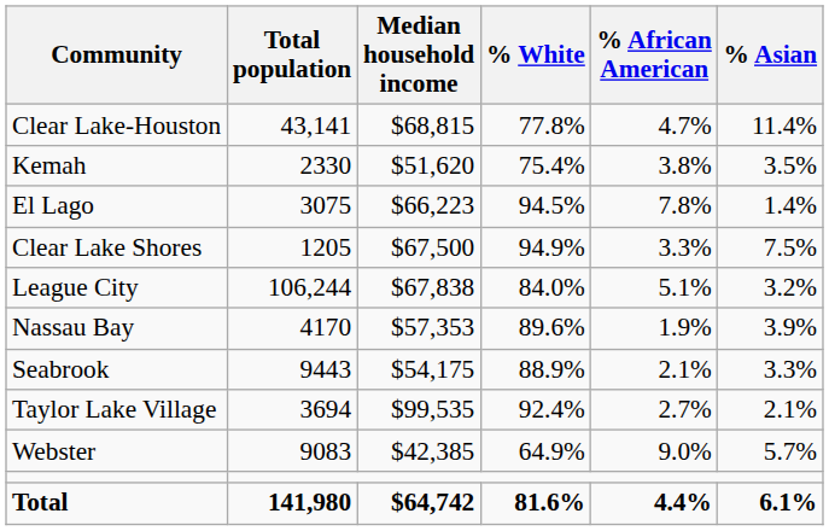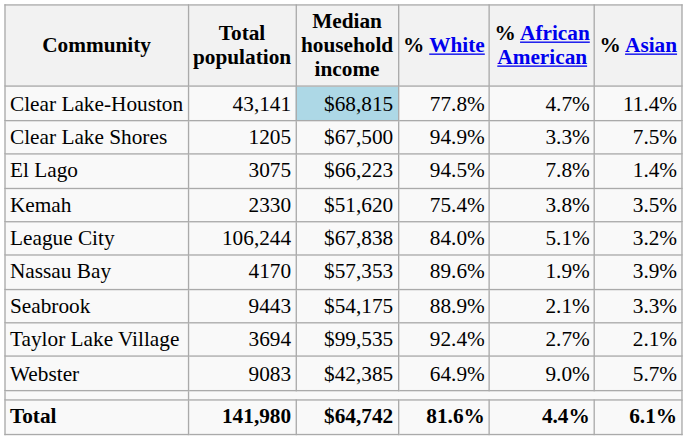 <table class="wikitable" style="float:right;"  border="1">
 <tr>
 <th>Community</th>
 <th>Total<br>population</th>
 <th>Median<br>household<br>income</th>
 <th>% <a href='#'>White</a></th>
 <th>% <a href='#'>African<br>American</a></th>
 <th>% <a href='#'>Asian</a></th>
 </tr>
 <tr>
 <td>Clear Lake-Houston</td>
 <td align="right">43,141</td>
-<td align="right">$68,815</td>
+<td align="right" style="background: lightblue;">$68,815</td>
 <td align="right">77.8%</td>
 <td align="right">4.7%</td>
 <td align="right">11.4%</td>
 </tr>
 <tr>
-<td>Kemah</td>
-<td align="right">2330</td>
-<td align="right">$51,620</td>
-<td align="right">75.4%</td>
-<td align="right">3.8%</td>
-<td align="right">3.5%</td>
+<td>Clear Lake Shores</td>
+<td align="right">1205</td>
+<td align="right">$67,500</td>
+<td align="right">94.9%</td>
+<td align="right">3.3%</td>
+<td align="right">7.5%</td>
 </tr>
 <tr>
 <td>El Lago</td>
 <td align="right">3075</td>
 <td align="right">$66,223</td>
 <td align="right">94.5%</td>
 <td align="right">7.8%</td>
 <td align="right">1.4%</td>
 </tr>
 <tr>
-<td>Clear Lake Shores</td>
-<td align="right">1205</td>
-<td align="right">$67,500</td>
-<td align="right">94.9%</td>
-<td align="right">3.3%</td>
-<td align="right">7.5%</td>
+<td>Kemah</td>
+<td align="right">2330</td>
+<td align="right">$51,620</td>
+<td align="right">75.4%</td>
+<td align="right">3.8%</td>
+<td align="right">3.5%</td>
 </tr>
 <tr>
 <td>League City</td>
 <td align="right">106,244</td>
 <td align="right">$67,838</td>
 <td align="right">84.0%</td>
 <td align="right">5.1%</td>
 <td align="right">3.2%</td>
 </tr>
 <tr>
 <td>Nassau Bay</td>
 <td align="right">4170</td>
 <td align="right">$57,353</td>
 <td align="right">89.6%</td>
 <td align="right">1.9%</td>
 <td align="right">3.9%</td>
 </tr>
 <tr>
 <td>Seabrook</td>
 <td align="right">9443</td>
 <td align="right">$54,175</td>
 <td align="right">88.9%</td>
 <td align="right">2.1%</td>
 <td align="right">3.3%</td>
 </tr>
 <tr>
 <td>Taylor Lake Village</td>
 <td align="right">3694</td>
 <td align="right">$99,535</td>
 <td align="right">92.4%</td>
 <td align="right">2.7%</td>
 <td align="right">2.1%</td>
 </tr>
 <tr>
 <td>Webster</td>
 <td align="right">9083</td>
 <td align="right">$42,385</td>
 <td align="right">64.9%</td>
 <td align="right">9.0%</td>
 <td align="right">5.7%</td>
 </tr>
 <tr>
 <td></td>
 </tr>
 <tr>
 <td><strong>Total</strong></td>
 <td align="right"><strong>141,980</strong></td>
 <td align="right"><strong>$64,742</strong></td>
 <td align="right"><strong>81.6%</strong></td>
 <td align="right"><strong>4.4%</strong></td>
 <td align="right"><strong>6.1%</strong></td>
 </tr>
 </table>
